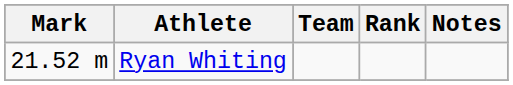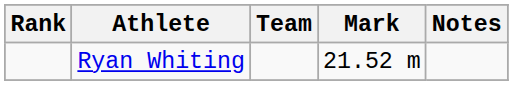 <table class="wikitable sortable">
 <tr>
-<th>Mark</th>
+<th>Rank</th>
 <th>Athlete</th>
 <th>Team</th>
-<th>Rank</th>
+<th>Mark</th>
 <th>Notes</th>
 </tr>
 <tr>
-<td>21.52 m</td>
+<td align=center></td>
 <td><a href='#'>Ryan Whiting</a></td>
 <td></td>
-<td align=center></td>
+<td>21.52 m</td>
 <td></td>
 </tr>
 </table>
